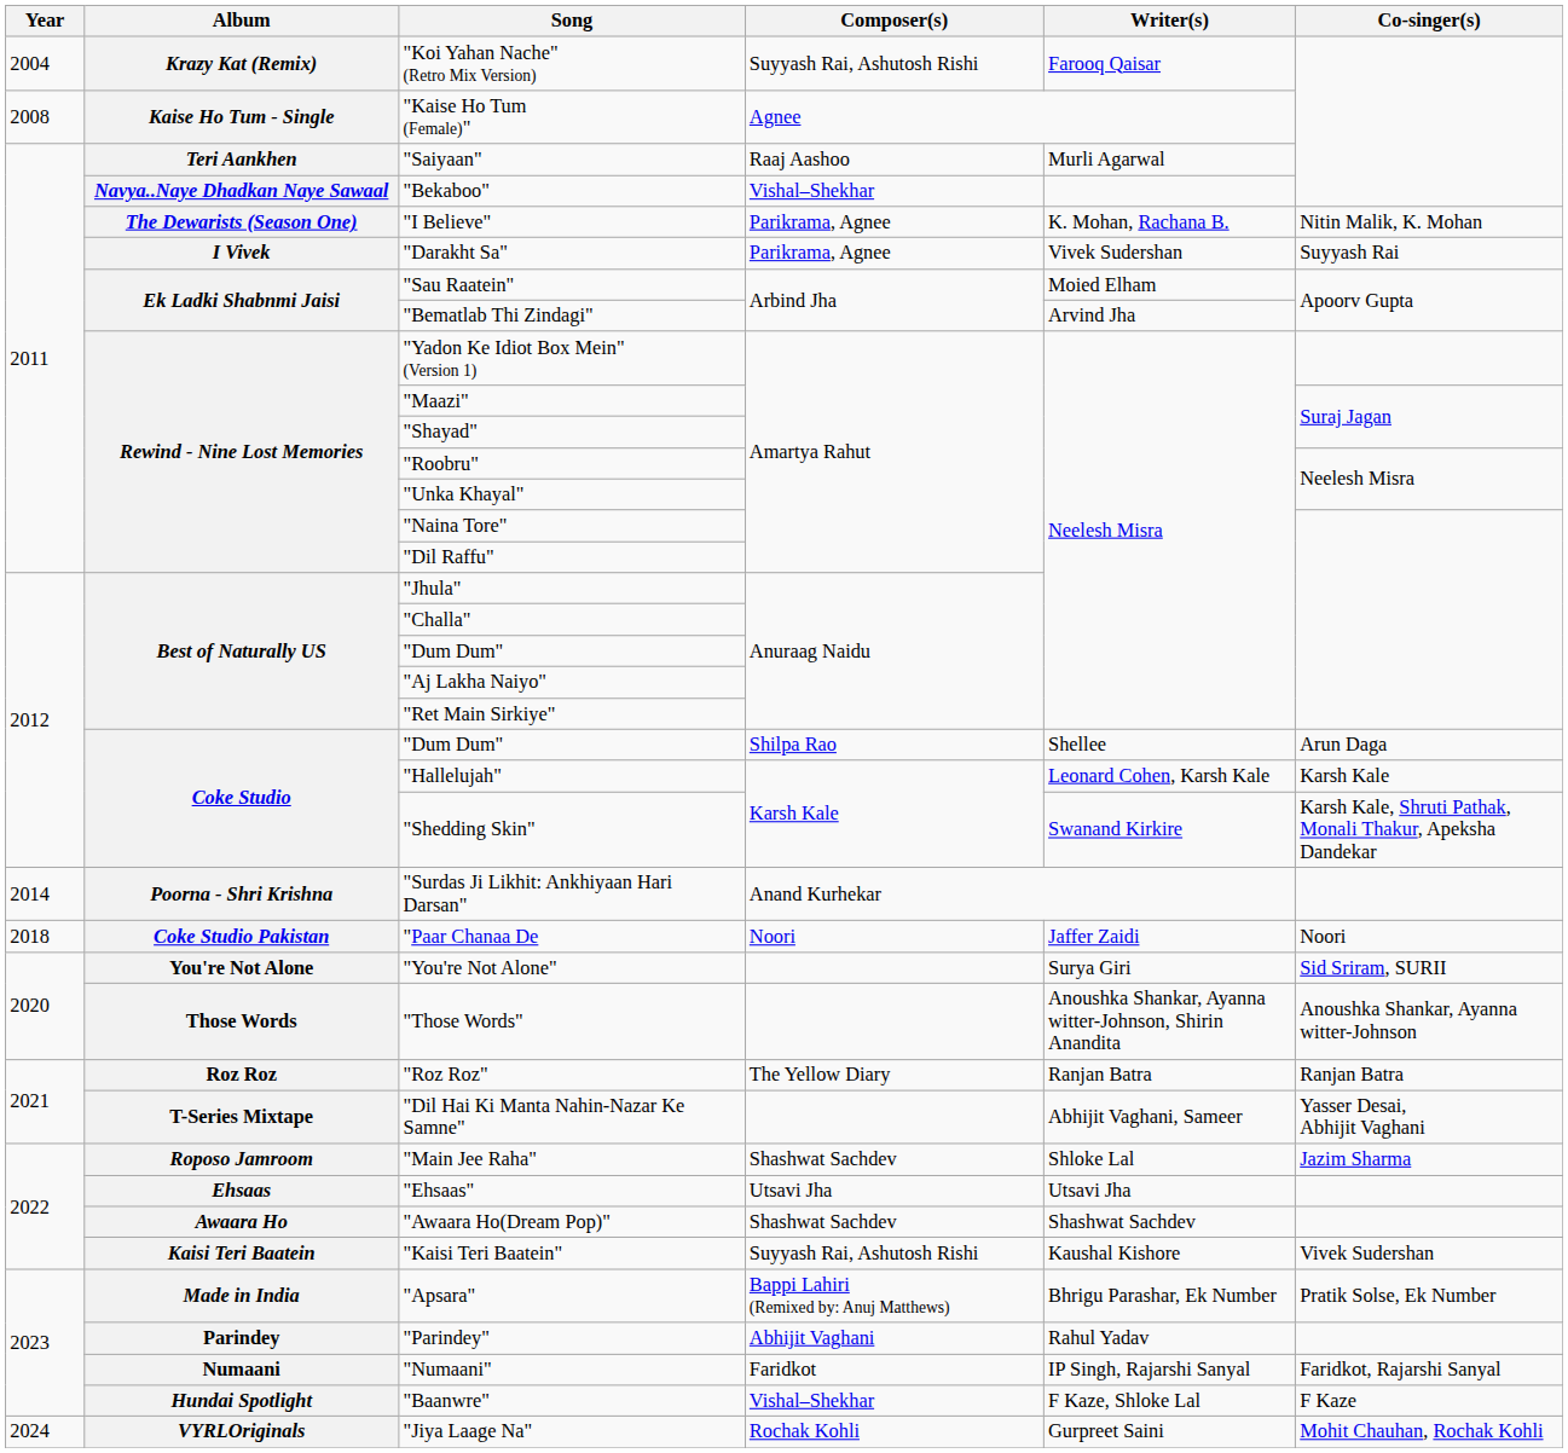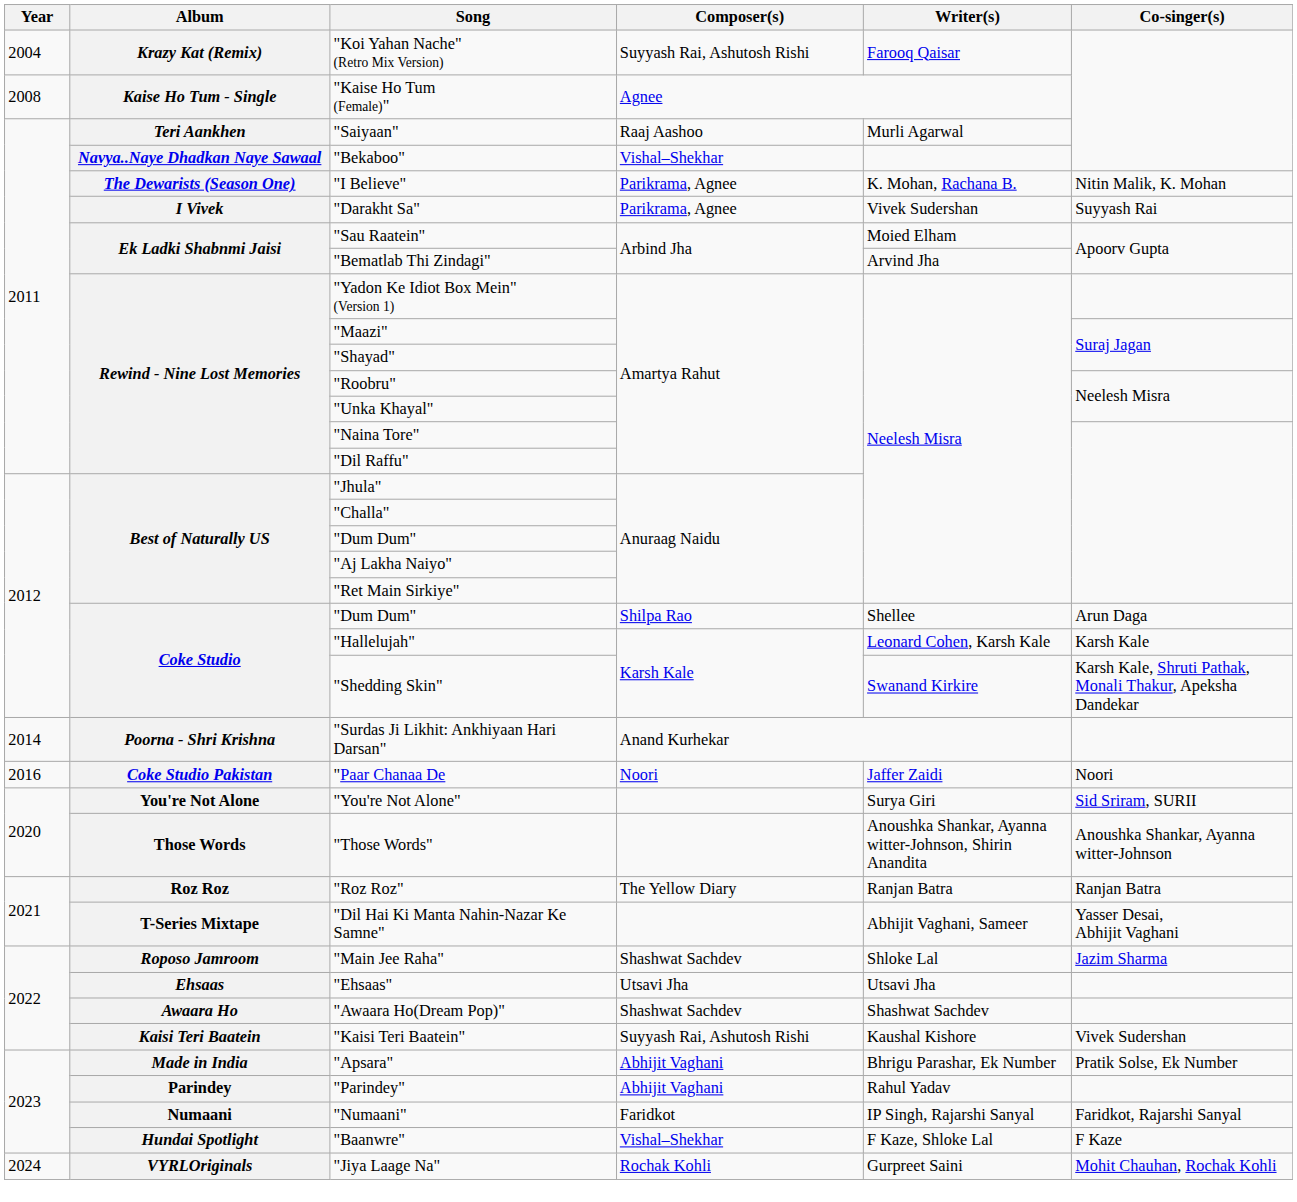 <table class="wikitable plainrowheaders" width="100%" textcolor:#000;">
 <tr>
 <th scope="col" width="5%"><strong>Year</strong></th>
 <th scope="col" width="20%"><strong>Album</strong></th>
 <th scope="col" width=22%><strong>Song</strong></th>
 <th scope="col" width=19%><strong>Composer(s)</strong></th>
 <th scope="col" width=16%><strong>Writer(s)</strong></th>
 <th scope="col" width=17%><strong>Co-singer(s)</strong></th>
 </tr>
 <tr>
 <td>2004</td>
 <th scope="row"><em>Krazy Kat (Remix)</em></th>
 <td>"Koi Yahan Nache"<br><small>(Retro Mix Version)</small></td>
 <td>Suyyash Rai, Ashutosh Rishi</td>
 <td><a href='#'>Farooq Qaisar</a></td>
 <td rowspan="4"></td>
 </tr>
 <tr>
 <td>2008</td>
 <th scope="row"><em>Kaise Ho Tum - Single</em></th>
 <td>"Kaise Ho Tum<br><small>(Female)</small>"</td>
 <td colspan="2"><a href='#'>Agnee</a></td>
 </tr>
 <tr>
 <td rowspan="13">2011</td>
 <th scope="row"><em>Teri Aankhen</em></th>
 <td>"Saiyaan"</td>
 <td>Raaj Aashoo</td>
 <td>Murli Agarwal</td>
 </tr>
 <tr>
 <th scope="row"><em><a href='#'>Navya..Naye Dhadkan Naye Sawaal</a></em></th>
 <td>"Bekaboo"</td>
 <td><a href='#'>Vishal–Shekhar</a></td>
 <td></td>
 </tr>
 <tr>
 <th scope="row"><em><a href='#'>The Dewarists (Season One)</a></em></th>
 <td>"I Believe"</td>
 <td><a href='#'>Parikrama</a>, Agnee</td>
 <td>K. Mohan, <a href='#'>Rachana B.</a></td>
 <td>Nitin Malik, K. Mohan</td>
 </tr>
 <tr>
 <th scope="row"><em>I Vivek</em></th>
 <td>"Darakht Sa"</td>
 <td><a href='#'>Parikrama</a>, Agnee</td>
 <td>Vivek Sudershan</td>
 <td>Suyyash Rai</td>
 </tr>
 <tr>
 <th rowspan="2" scope="row"><em>Ek Ladki Shabnmi Jaisi</em></th>
 <td>"Sau Raatein"</td>
 <td rowspan="2">Arbind Jha</td>
 <td>Moied Elham</td>
 <td rowspan="2">Apoorv Gupta</td>
 </tr>
 <tr>
 <td>"Bematlab Thi Zindagi"</td>
 <td>Arvind Jha</td>
 </tr>
 <tr>
 <th rowspan="7" scope="row"><em>Rewind - Nine Lost Memories</em></th>
 <td>"Yadon Ke Idiot Box Mein"<br><small>(Version 1)</small></td>
 <td rowspan="7">Amartya Rahut</td>
 <td rowspan="12"><a href='#'>Neelesh Misra</a></td>
 <td></td>
 </tr>
 <tr>
 <td>"Maazi"</td>
 <td rowspan="2"><a href='#'>Suraj Jagan</a></td>
 </tr>
 <tr>
 <td>"Shayad"</td>
 </tr>
 <tr>
 <td>"Roobru"</td>
 <td rowspan="2">Neelesh Misra</td>
 </tr>
 <tr>
 <td>"Unka Khayal"</td>
 </tr>
 <tr>
 <td>"Naina Tore"</td>
 <td rowspan="7"></td>
 </tr>
 <tr>
 <td>"Dil Raffu"</td>
 </tr>
 <tr>
 <td rowspan="8">2012</td>
 <th rowspan="5" scope="row"><em>Best of Naturally US</em></th>
 <td>"Jhula"</td>
 <td rowspan="5">Anuraag Naidu</td>
 </tr>
 <tr>
 <td>"Challa"</td>
 </tr>
 <tr>
 <td>"Dum Dum"</td>
 </tr>
 <tr>
 <td>"Aj Lakha Naiyo"</td>
 </tr>
 <tr>
 <td>"Ret Main Sirkiye"</td>
 </tr>
 <tr>
 <th scope="row" rowspan="3"><em><a href='#'>Coke Studio</a></em></th>
 <td>"Dum Dum"</td>
 <td><a href='#'>Shilpa Rao</a></td>
 <td>Shellee</td>
 <td>Arun Daga</td>
 </tr>
 <tr>
 <td>"Hallelujah"</td>
 <td rowspan="2"><a href='#'>Karsh Kale</a></td>
 <td><a href='#'>Leonard Cohen</a>, Karsh Kale</td>
 <td>Karsh Kale</td>
 </tr>
 <tr>
 <td>"Shedding Skin"</td>
 <td><a href='#'>Swanand Kirkire</a></td>
 <td>Karsh Kale, <a href='#'>Shruti Pathak</a>, <a href='#'>Monali Thakur</a>, Apeksha Dandekar</td>
 </tr>
 <tr>
 <td>2014</td>
 <th scope="row"><em>Poorna - Shri Krishna</em></th>
 <td>"Surdas Ji Likhit: Ankhiyaan Hari Darsan"</td>
 <td colspan="2">Anand Kurhekar</td>
 <td></td>
 </tr>
 <tr>
-<td>2018</td>
+<td>2016</td>
 <th scope="row"><em><a href='#'>Coke Studio Pakistan</a></em></th>
 <td>"<a href='#'>Paar Chanaa De</a></td>
 <td><a href='#'>Noori</a></td>
 <td><a href='#'>Jaffer Zaidi</a></td>
 <td>Noori</td>
 </tr>
 <tr>
 <td rowspan="2">2020</td>
 <th scope="row">You're Not Alone</th>
 <td>"You're Not Alone"</td>
 <td></td>
 <td>Surya Giri</td>
 <td><a href='#'>Sid Sriram</a>, SURII</td>
 </tr>
 <tr>
 <th scope="row">Those Words</th>
 <td>"Those Words"</td>
 <td></td>
 <td>Anoushka Shankar, Ayanna witter-Johnson, Shirin Anandita</td>
 <td>Anoushka Shankar, Ayanna witter-Johnson</td>
 </tr>
 <tr>
 <td rowspan="2">2021</td>
 <th scope="row">Roz Roz</th>
 <td>"Roz Roz"</td>
 <td>The Yellow Diary</td>
 <td>Ranjan Batra</td>
 <td>Ranjan Batra</td>
 </tr>
 <tr>
 <th scope="row">T-Series Mixtape</th>
 <td>"Dil Hai Ki Manta Nahin-Nazar Ke Samne"</td>
 <td></td>
 <td>Abhijit Vaghani, Sameer</td>
 <td>Yasser Desai,<br>Abhijit Vaghani</td>
 </tr>
 <tr>
 <td rowspan="4">2022</td>
 <th scope="row"><em>Roposo Jamroom</em></th>
 <td>"Main Jee Raha"</td>
 <td>Shashwat Sachdev</td>
 <td>Shloke Lal</td>
 <td><a href='#'>Jazim Sharma</a></td>
 </tr>
 <tr>
 <th scope="row"><em>Ehsaas</em></th>
 <td>"Ehsaas"</td>
 <td>Utsavi Jha</td>
 <td>Utsavi Jha</td>
 <td></td>
 </tr>
 <tr>
 <th scope="row"><em>Awaara Ho</em></th>
 <td>"Awaara Ho(Dream Pop)"</td>
 <td>Shashwat Sachdev</td>
 <td>Shashwat Sachdev</td>
 <td></td>
 </tr>
 <tr>
 <th scope="row"><em>Kaisi Teri Baatein</em></th>
 <td>"Kaisi Teri Baatein"</td>
 <td>Suyyash Rai, Ashutosh Rishi</td>
 <td>Kaushal Kishore</td>
 <td>Vivek Sudershan</td>
 </tr>
 <tr>
 <td rowspan="4">2023</td>
 <th scope="row"><em>Made in India</em></th>
 <td>"Apsara"</td>
-<td><a href='#'>Bappi Lahiri</a><br><small>(Remixed by: Anuj Matthews)</small></td>
+<td><a href='#'>Abhijit Vaghani</a></td>
 <td>Bhrigu Parashar, Ek Number</td>
 <td>Pratik Solse, Ek Number</td>
 </tr>
 <tr>
 <th scope="row">Parindey</th>
 <td>"Parindey"</td>
 <td><a href='#'>Abhijit Vaghani</a></td>
 <td>Rahul Yadav</td>
 <td></td>
 </tr>
 <tr>
 <th scope="row">Numaani</th>
 <td>"Numaani"</td>
 <td>Faridkot</td>
 <td>IP Singh, Rajarshi Sanyal</td>
 <td>Faridkot, Rajarshi Sanyal</td>
 </tr>
 <tr>
 <th scope="row"><em>Hundai Spotlight</em></th>
 <td>"Baanwre"</td>
 <td><a href='#'>Vishal–Shekhar</a></td>
 <td>F Kaze, Shloke Lal</td>
 <td>F Kaze</td>
 </tr>
 <tr>
 <td>2024</td>
 <th scope="row"><em>VYRLOriginals</em></th>
 <td>"Jiya Laage Na"</td>
 <td><a href='#'>Rochak Kohli</a></td>
 <td>Gurpreet Saini</td>
 <td><a href='#'>Mohit Chauhan</a>, <a href='#'>Rochak Kohli</a></td>
 </tr>
 </table>
